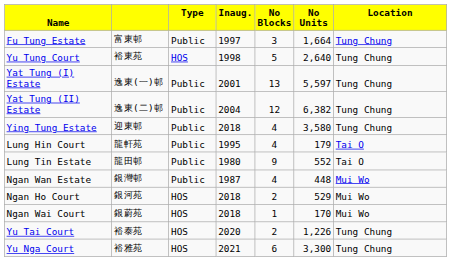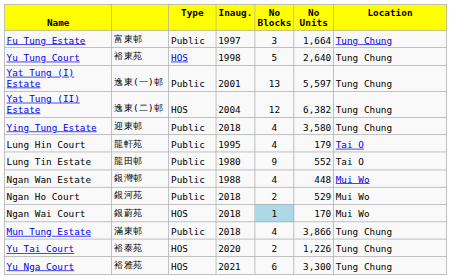 <table class="wikitable">
 <tr style="font-weight:bold;background-color:yellow" align="center" valign="top">
 <td width="143.25" Height="12.75" valign="bottom">Name</td>
 <td width="72.75" valign="top"></td>
 <td width="59.25" valign="top">Type</td>
 <td width="48" valign="top">Inaug.</td>
 <td width="48" valign="top">No Blocks</td>
 <td width="48.75" valign="bottom">No Units</td>
 <td width="150.75" valign="top">Location</td>
 </tr>
 <tr valign="bottom">
 <td Height="12.75"><a href='#'>Fu Tung Estate</a></td>
 <td>富東邨</td>
 <td>Public</td>
 <td>1997</td>
 <td align="center">3</td>
 <td align="right">1,664</td>
 <td><a href='#'>Tung Chung</a></td>
 </tr>
 <tr valign="bottom">
 <td Height="12.75"><a href='#'>Yu Tung Court</a></td>
 <td>裕東苑</td>
 <td><a href='#'>HOS</a></td>
 <td>1998</td>
 <td align="center">5</td>
 <td align="right">2,640</td>
 <td>Tung Chung</td>
 </tr>
 <tr valign="bottom">
 <td Height="12.75"><a href='#'>Yat Tung (I) Estate</a></td>
 <td>逸東(一)邨</td>
 <td>Public</td>
 <td>2001</td>
 <td align="center">13</td>
 <td align="right">5,597</td>
 <td>Tung Chung</td>
 </tr>
 <tr valign="bottom">
 <td Height="12.75"><a href='#'>Yat Tung (II) Estate</a></td>
 <td>逸東(二)邨</td>
-<td>Public</td>
+<td>HOS</td>
 <td>2004</td>
 <td align="center">12</td>
 <td align="right">6,382</td>
 <td>Tung Chung</td>
 </tr>
 <tr valign="bottom">
 <td Height="12.75"><a href='#'>Ying Tung Estate</a></td>
 <td>迎東邨</td>
 <td>Public</td>
 <td>2018</td>
 <td align="center">4</td>
 <td align="right">3,580</td>
 <td>Tung Chung</td>
 </tr>
 <tr valign="bottom">
 <td Height="12.75">Lung Hin Court</td>
 <td>龍軒苑</td>
 <td>Public</td>
 <td>1995</td>
 <td align="center">4</td>
 <td align="right">179</td>
 <td><a href='#'>Tai O</a></td>
 </tr>
 <tr valign="bottom">
 <td Height="12.75">Lung Tin Estate</td>
 <td>龍田邨</td>
 <td>Public</td>
 <td>1980</td>
 <td align="center">9</td>
 <td align="right">552</td>
 <td>Tai O</td>
 </tr>
 <tr valign="bottom">
 <td Height="12.75">Ngan Wan Estate</td>
 <td>銀灣邨</td>
 <td>Public</td>
-<td>1987</td>
+<td>1988</td>
 <td align="center">4</td>
 <td align="right">448</td>
 <td><a href='#'>Mui Wo</a></td>
 </tr>
 <tr valign="bottom">
 <td Height="12.75">Ngan Ho Court</td>
 <td>銀河苑</td>
-<td>HOS</td>
+<td>Public</td>
 <td>2018</td>
 <td align="center">2</td>
 <td align="right">529</td>
 <td>Mui Wo</td>
 </tr>
 <tr valign="bottom">
 <td Height="12.75">Ngan Wai Court</td>
 <td>銀蔚苑</td>
 <td>HOS</td>
 <td>2018</td>
-<td align="center">1</td>
+<td align="center" style="background: lightblue;">1</td>
 <td align="right">170</td>
 <td>Mui Wo</td>
+</tr>
+<tr valign="bottom">
+<td Height="12.75"><a href='#'>Mun Tung Estate</a></td>
+<td>滿東邨</td>
+<td>Public</td>
+<td>2018</td>
+<td align="center">4</td>
+<td align="right">3,866</td>
+<td>Tung Chung</td>
 </tr>
 <tr valign="bottom">
 <td Height="12.75"><a href='#'>Yu Tai Court</a></td>
 <td>裕泰苑</td>
 <td>HOS</td>
 <td>2020</td>
 <td align="center">2</td>
 <td align="right">1,226</td>
 <td>Tung Chung</td>
 </tr>
 <tr valign="bottom">
 <td Height="12.75"><a href='#'>Yu Nga Court</a></td>
 <td>裕雅苑</td>
 <td>HOS</td>
 <td>2021</td>
 <td align="center">6</td>
 <td align="right">3,300</td>
 <td>Tung Chung</td>
 </tr>
 </table>
